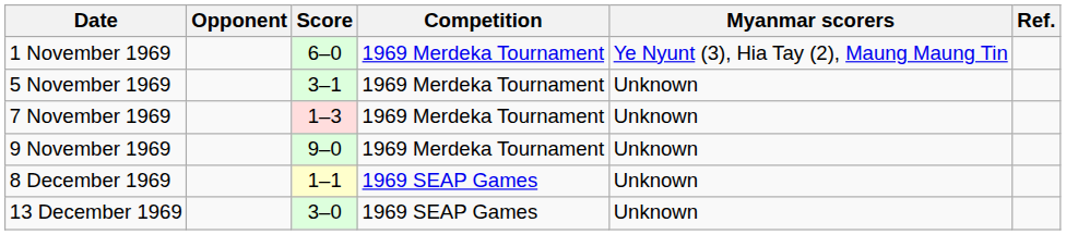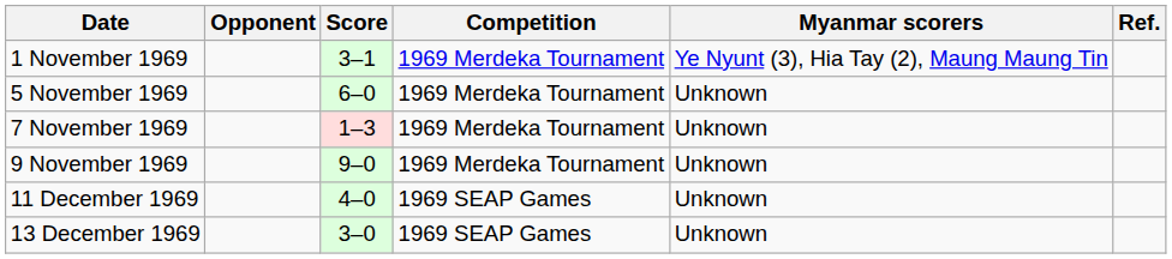 <table class="wikitable sortable">
 <tr>
 <th>Date</th>
 <th>Opponent</th>
 <th>Score</th>
 <th>Competition</th>
 <th class="unsortable">Myanmar scorers</th>
 <th class="unsortable">Ref.</th>
 </tr>
 <tr>
 <td>1 November 1969</td>
 <td></td>
-<td align="center" bgcolor="#ddffdd">6–0</td>
+<td align="center" bgcolor="#ddffdd">3–1</td>
 <td><a href='#'>1969 Merdeka Tournament</a></td>
 <td><a href='#'>Ye Nyunt</a> (3), Hia Tay (2), <a href='#'>Maung Maung Tin</a></td>
 <td></td>
 </tr>
 <tr>
 <td>5 November 1969</td>
 <td></td>
-<td align="center" bgcolor="#ddffdd">3–1</td>
+<td align="center" bgcolor="#ddffdd">6–0</td>
 <td>1969 Merdeka Tournament</td>
 <td>Unknown</td>
 <td></td>
 </tr>
 <tr>
 <td>7 November 1969</td>
 <td></td>
 <td align="center" bgcolor="#ffdddd">1–3</td>
 <td>1969 Merdeka Tournament</td>
 <td>Unknown</td>
 <td></td>
 </tr>
 <tr>
 <td>9 November 1969</td>
 <td></td>
 <td align="center" bgcolor="#ddffdd">9–0</td>
 <td>1969 Merdeka Tournament</td>
 <td>Unknown</td>
 <td></td>
 </tr>
 <tr>
-<td>8 December 1969</td>
+<td>11 December 1969</td>
 <td></td>
-<td align="center" bgcolor="#ffffcc">1–1</td>
-<td><a href='#'>1969 SEAP Games</a></td>
+<td align="center" bgcolor="#ddffdd">4–0</td>
+<td>1969 SEAP Games</td>
 <td>Unknown</td>
 <td></td>
 </tr>
 <tr>
 <td>13 December 1969</td>
 <td></td>
 <td align="center" bgcolor="#ddffdd">3–0</td>
 <td>1969 SEAP Games</td>
 <td>Unknown</td>
 <td></td>
 </tr>
 </table>
